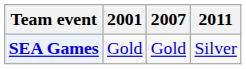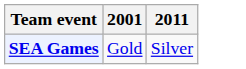 <table class="wikitable" style="font-size: 90%; text-align:center">
 <tr>
 <th>Team event</th>
 <th>2001</th>
-<th>2007</th>
 <th>2011</th>
 </tr>
 <tr>
 <td bgcolor="#ECF2FF"; align="left"><strong><a href='#'>SEA Games</a></strong></td>
 <td> <a href='#'>Gold</a></td>
-<td> <a href='#'>Gold</a></td>
 <td> <a href='#'>Silver</a></td>
 </tr>
 </table>
